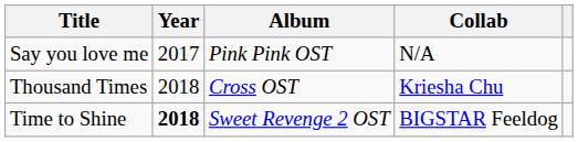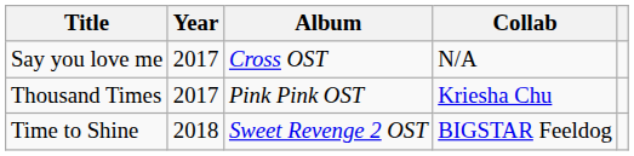 <table class="wikitable">
 <tr>
 <th scope="col">Title</th>
 <th scope="col">Year</th>
 <th>Album</th>
 <th>Collab</th>
 <th scope="col" class="unsortable"></th>
 </tr>
 <tr>
 <td>Say you love me </td>
 <td>2017</td>
-<td><em>Pink Pink OST</em></td>
+<td><em><a href='#'>Cross</a> OST</em></td>
 <td>N/A</td>
 <td></td>
 </tr>
 <tr>
 <td>Thousand Times</td>
-<td>2018</td>
-<td><em><a href='#'>Cross</a> OST</em></td>
+<td>2017</td>
+<td><em>Pink Pink OST</em></td>
 <td><a href='#'>Kriesha Chu</a></td>
 <td></td>
 </tr>
 <tr>
 <td>Time to Shine</td>
-<td><strong>2018</strong></td>
+<td>2018</td>
 <td><em><a href='#'>Sweet Revenge 2</a> OST</em></td>
 <td><a href='#'>BIGSTAR</a> Feeldog</td>
 <td></td>
 </tr>
 </table>
